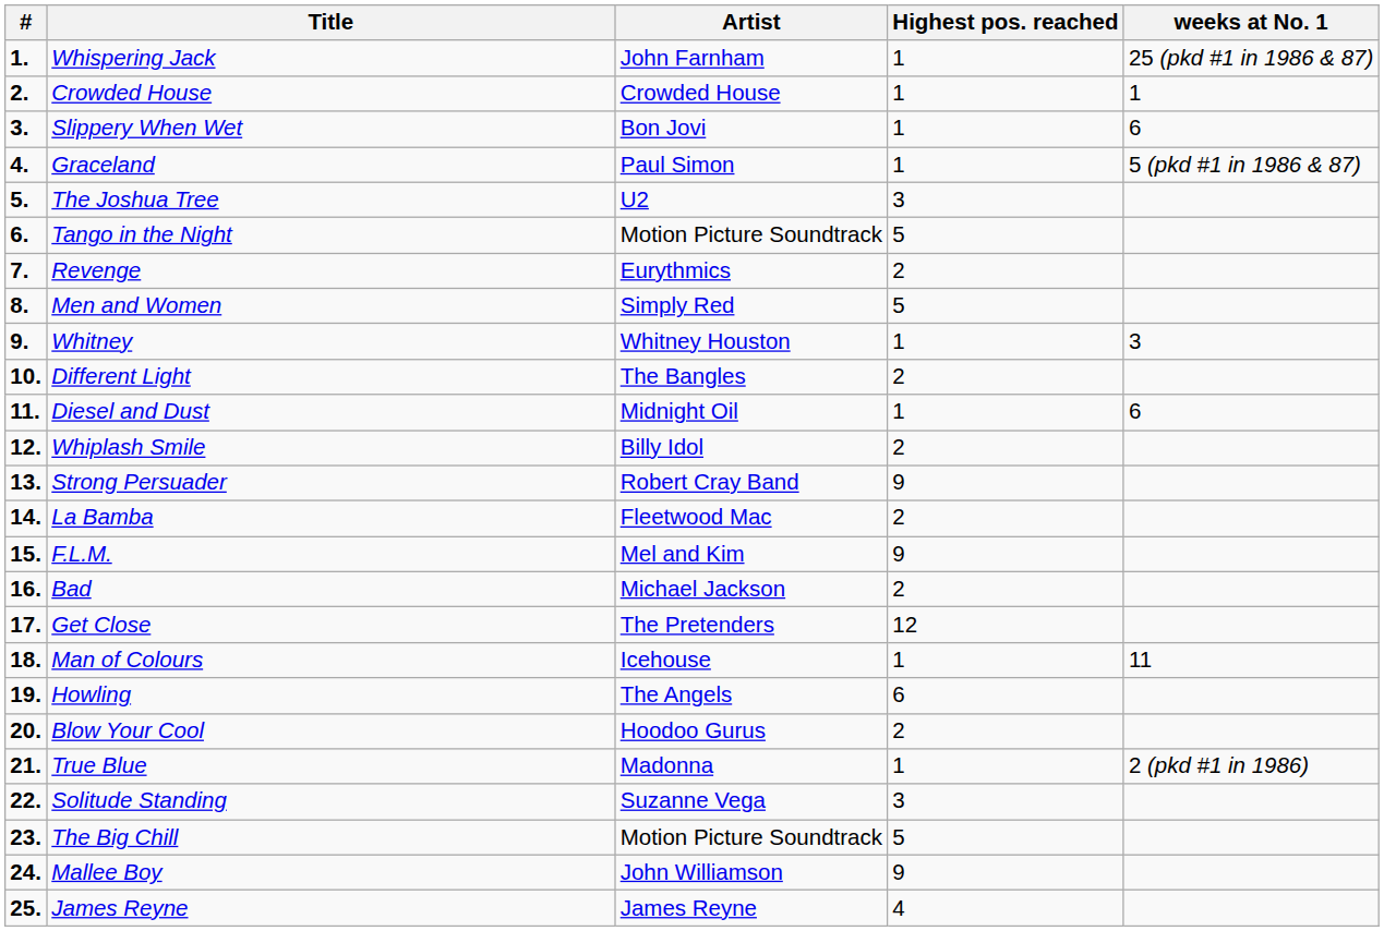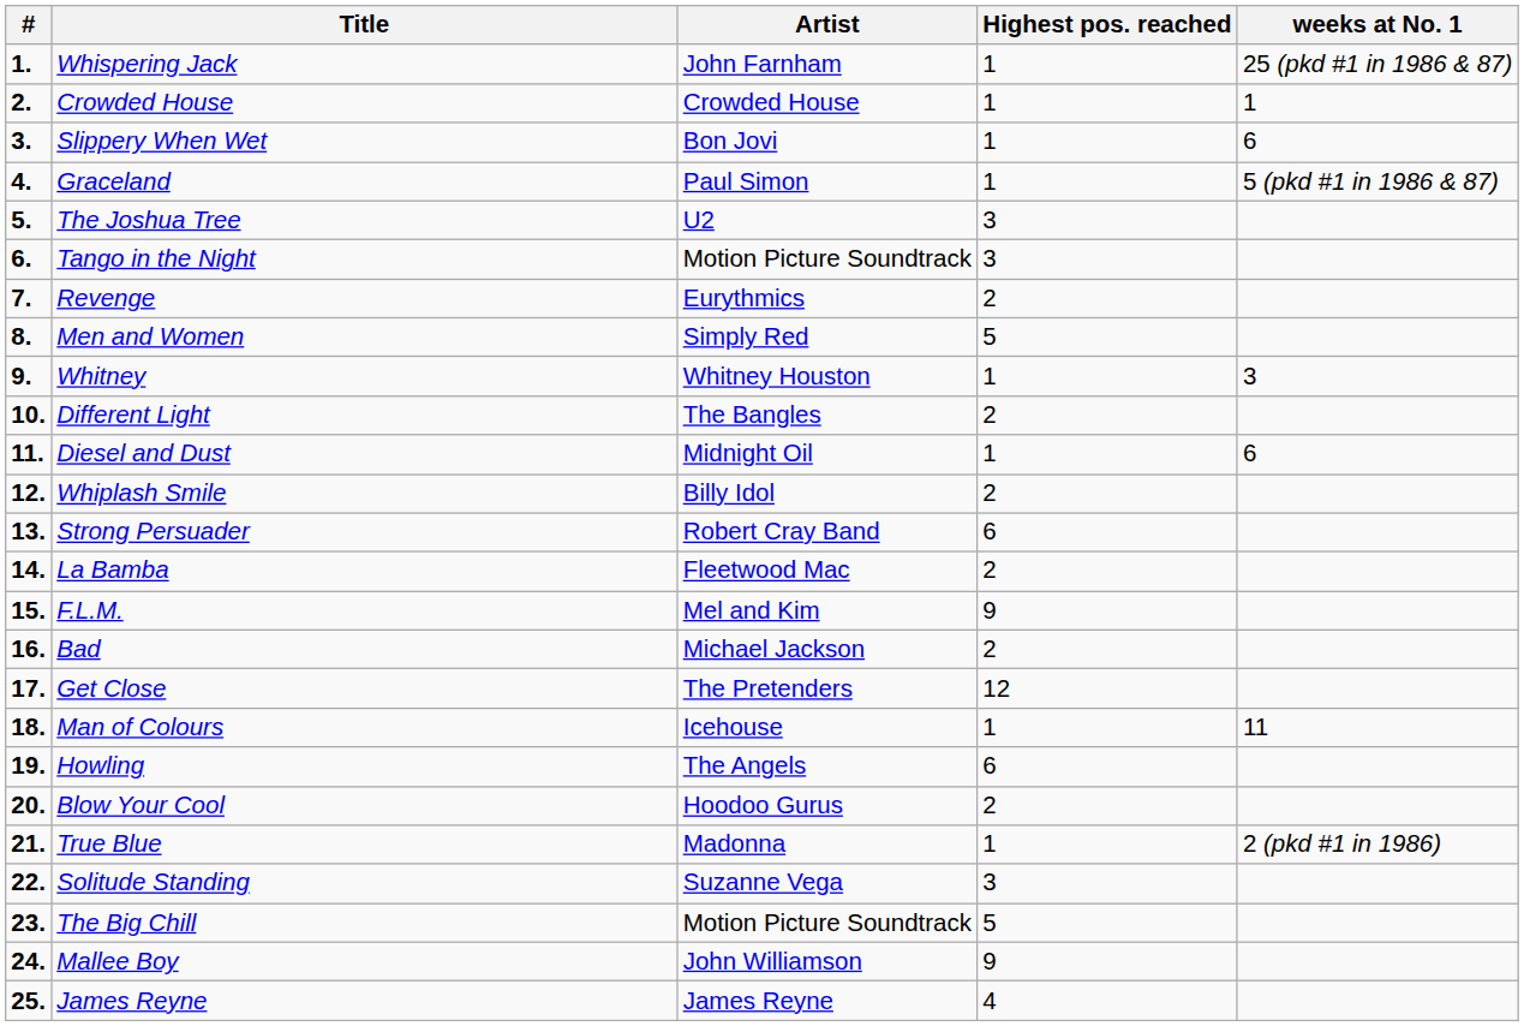 <table class="wikitable">
 <tr>
 <th>#</th>
 <th width="400">Title</th>
 <th>Artist</th>
 <th>Highest pos. reached</th>
 <th>weeks at No. 1</th>
 </tr>
 <tr>
 <td><strong>1.</strong></td>
 <td><em><a href='#'>Whispering Jack</a></em></td>
 <td><a href='#'>John Farnham</a></td>
 <td>1</td>
 <td>25 <em>(pkd #1 in 1986 & 87)</em></td>
 </tr>
 <tr>
 <td><strong>2.</strong></td>
 <td><em><a href='#'>Crowded House</a></em></td>
 <td><a href='#'>Crowded House</a></td>
 <td>1</td>
 <td>1</td>
 </tr>
 <tr>
 <td><strong>3.</strong></td>
 <td><em><a href='#'>Slippery When Wet</a></em></td>
 <td><a href='#'>Bon Jovi</a></td>
 <td>1</td>
 <td>6</td>
 </tr>
 <tr>
 <td><strong>4.</strong></td>
 <td><em><a href='#'>Graceland</a></em></td>
 <td><a href='#'>Paul Simon</a></td>
 <td>1</td>
 <td>5 <em>(pkd #1 in 1986 & 87)</em></td>
 </tr>
 <tr>
 <td><strong>5.</strong></td>
 <td><em><a href='#'>The Joshua Tree</a></em></td>
 <td><a href='#'>U2</a></td>
 <td>3</td>
 <td></td>
 </tr>
 <tr>
 <td><strong>6.</strong></td>
 <td><em><a href='#'>Tango in the Night</a></em></td>
 <td>Motion Picture Soundtrack</td>
-<td>5</td>
+<td>3</td>
 <td></td>
 </tr>
 <tr>
 <td><strong>7.</strong></td>
 <td><em><a href='#'>Revenge</a></em></td>
 <td><a href='#'>Eurythmics</a></td>
 <td>2</td>
 <td></td>
 </tr>
 <tr>
 <td><strong>8.</strong></td>
 <td><em><a href='#'>Men and Women</a></em></td>
 <td><a href='#'>Simply Red</a></td>
 <td>5</td>
 <td></td>
 </tr>
 <tr>
 <td><strong>9.</strong></td>
 <td><em><a href='#'>Whitney</a></em></td>
 <td><a href='#'>Whitney Houston</a></td>
 <td>1</td>
 <td>3</td>
 </tr>
 <tr>
 <td><strong>10.</strong></td>
 <td><em><a href='#'>Different Light</a></em></td>
 <td><a href='#'>The Bangles</a></td>
 <td>2</td>
 <td></td>
 </tr>
 <tr>
 <td><strong>11.</strong></td>
 <td><em><a href='#'>Diesel and Dust</a></em></td>
 <td><a href='#'>Midnight Oil</a></td>
 <td>1</td>
 <td>6</td>
 </tr>
 <tr>
 <td><strong>12.</strong></td>
 <td><em><a href='#'>Whiplash Smile</a></em></td>
 <td><a href='#'>Billy Idol</a></td>
 <td>2</td>
 <td></td>
 </tr>
 <tr>
 <td><strong>13.</strong></td>
 <td><em><a href='#'>Strong Persuader</a></em></td>
 <td><a href='#'>Robert Cray Band</a></td>
-<td>9</td>
+<td>6</td>
 <td></td>
 </tr>
 <tr>
 <td><strong>14.</strong></td>
 <td><em><a href='#'>La Bamba</a></em></td>
 <td><a href='#'>Fleetwood Mac</a></td>
 <td>2</td>
 <td></td>
 </tr>
 <tr>
 <td><strong>15.</strong></td>
 <td><em><a href='#'>F.L.M.</a></em></td>
 <td><a href='#'>Mel and Kim</a></td>
 <td>9</td>
 <td></td>
 </tr>
 <tr>
 <td><strong>16.</strong></td>
 <td><em><a href='#'>Bad</a></em></td>
 <td><a href='#'>Michael Jackson</a></td>
 <td>2</td>
 <td></td>
 </tr>
 <tr>
 <td><strong>17.</strong></td>
 <td><em><a href='#'>Get Close</a></em></td>
 <td><a href='#'>The Pretenders</a></td>
 <td>12</td>
 <td></td>
 </tr>
 <tr>
 <td><strong>18.</strong></td>
 <td><em><a href='#'>Man of Colours</a></em></td>
 <td><a href='#'>Icehouse</a></td>
 <td>1</td>
 <td>11</td>
 </tr>
 <tr>
 <td><strong>19.</strong></td>
 <td><em><a href='#'>Howling</a></em></td>
 <td><a href='#'>The Angels</a></td>
 <td>6</td>
 <td></td>
 </tr>
 <tr>
 <td><strong>20.</strong></td>
 <td><em><a href='#'>Blow Your Cool</a></em></td>
 <td><a href='#'>Hoodoo Gurus</a></td>
 <td>2</td>
 <td></td>
 </tr>
 <tr>
 <td><strong>21.</strong></td>
 <td><em><a href='#'>True Blue</a></em></td>
 <td><a href='#'>Madonna</a></td>
 <td>1</td>
 <td>2 <em>(pkd #1 in 1986)</em></td>
 </tr>
 <tr>
 <td><strong>22.</strong></td>
 <td><em><a href='#'>Solitude Standing</a></em></td>
 <td><a href='#'>Suzanne Vega</a></td>
 <td>3</td>
 <td></td>
 </tr>
 <tr>
 <td><strong>23.</strong></td>
 <td><em><a href='#'>The Big Chill</a></em></td>
 <td>Motion Picture Soundtrack</td>
 <td>5</td>
 <td></td>
 </tr>
 <tr>
 <td><strong>24.</strong></td>
 <td><em><a href='#'>Mallee Boy</a></em></td>
 <td><a href='#'>John Williamson</a></td>
 <td>9</td>
 <td></td>
 </tr>
 <tr>
 <td><strong>25.</strong></td>
 <td><em><a href='#'>James Reyne</a></em></td>
 <td><a href='#'>James Reyne</a></td>
 <td>4</td>
 <td></td>
 </tr>
 </table>
